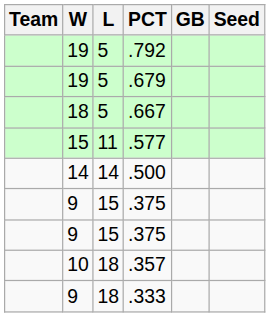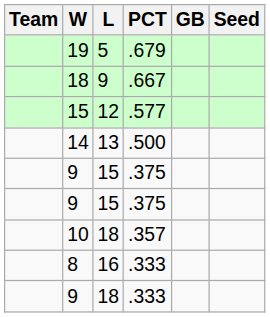 <table class=wikitable>
 <tr>
 <th>Team</th>
 <th>W</th>
 <th>L</th>
 <th>PCT</th>
 <th>GB</th>
 <th>Seed</th>
 </tr>
 <tr bgcolor=#ccffcc>
 <td></td>
 <td>19</td>
 <td>5</td>
-<td>.792</td>
-<td></td>
-<td></td>
-</tr>
-<tr bgcolor=#ccffcc>
-<td></td>
-<td>19</td>
-<td>5</td>
 <td>.679</td>
 <td></td>
 <td></td>
 </tr>
 <tr bgcolor=#ccffcc>
 <td></td>
 <td>18</td>
-<td>5</td>
+<td>9</td>
 <td>.667</td>
 <td></td>
 <td></td>
 </tr>
 <tr bgcolor=#ccffcc>
 <td></td>
 <td>15</td>
-<td>11</td>
+<td>12</td>
 <td>.577</td>
 <td></td>
 <td></td>
 </tr>
 <tr>
 <td></td>
 <td>14</td>
-<td>14</td>
+<td>13</td>
 <td>.500</td>
 <td></td>
 <td></td>
 </tr>
 <tr>
 <td></td>
 <td>9</td>
 <td>15</td>
 <td>.375</td>
 <td></td>
 <td></td>
 </tr>
 <tr>
 <td></td>
 <td>9</td>
 <td>15</td>
 <td>.375</td>
 <td></td>
 <td></td>
 </tr>
 <tr>
 <td></td>
 <td>10</td>
 <td>18</td>
 <td>.357</td>
 <td></td>
 <td></td>
 </tr>
 <tr>
 <td></td>
+<td>8</td>
+<td>16</td>
+<td>.333</td>
+<td></td>
+<td></td>
+</tr>
+<tr>
+<td></td>
 <td>9</td>
 <td>18</td>
 <td>.333</td>
 <td></td>
 <td></td>
 </tr>
 </table>
